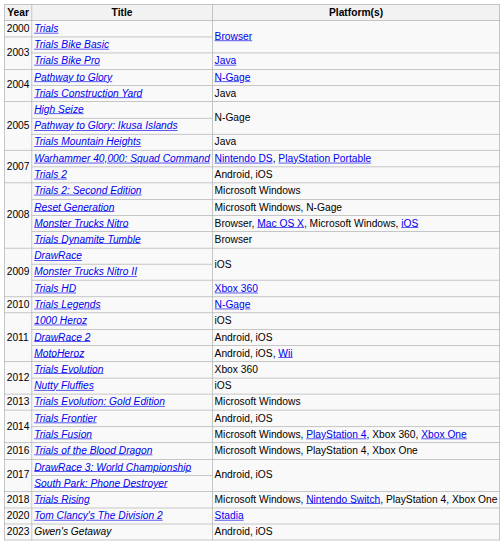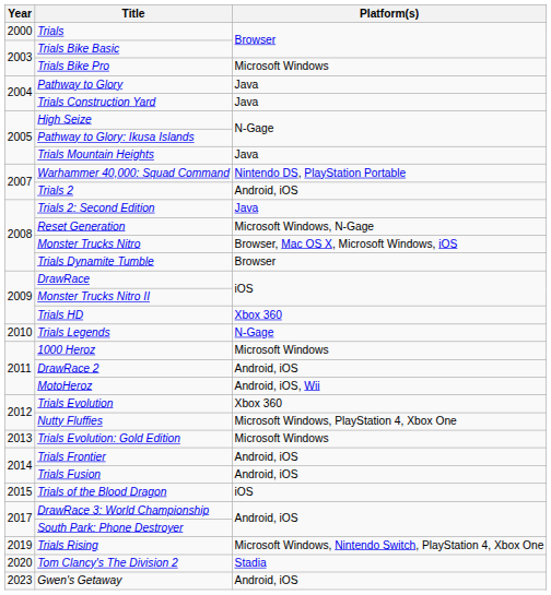 <table class="wikitable sortable">
 <tr>
 <th>Year</th>
 <th>Title</th>
 <th>Platform(s)</th>
 </tr>
 <tr>
 <td>2000</td>
 <td><em><a href='#'>Trials</a></em></td>
 <td rowspan="2"><a href='#'>Browser</a></td>
 </tr>
 <tr>
 <td rowspan="2">2003</td>
 <td><em><a href='#'>Trials Bike Basic</a></em></td>
 </tr>
 <tr>
 <td><em><a href='#'>Trials Bike Pro</a></em></td>
-<td><a href='#'>Java</a></td>
+<td>Microsoft Windows</td>
 </tr>
 <tr>
 <td rowspan="2">2004</td>
 <td><em><a href='#'>Pathway to Glory</a></em></td>
-<td><a href='#'>N-Gage</a></td>
+<td>Java</td>
 </tr>
 <tr>
 <td><em><a href='#'>Trials Construction Yard</a></em></td>
 <td>Java</td>
 </tr>
 <tr>
 <td rowspan="3">2005</td>
 <td><em><a href='#'>High Seize</a></em></td>
 <td rowspan="2">N-Gage</td>
 </tr>
 <tr>
 <td><em><a href='#'>Pathway to Glory: Ikusa Islands</a></em></td>
 </tr>
 <tr>
 <td><em><a href='#'>Trials Mountain Heights</a></em></td>
 <td>Java</td>
 </tr>
 <tr>
 <td rowspan="2">2007</td>
 <td><em><a href='#'>Warhammer 40,000: Squad Command</a></em></td>
 <td><a href='#'>Nintendo DS</a>, <a href='#'>PlayStation Portable</a></td>
 </tr>
 <tr>
 <td><em><a href='#'>Trials 2</a></em></td>
 <td>Android, iOS</td>
 </tr>
 <tr>
 <td rowspan="4">2008</td>
 <td><em><a href='#'>Trials 2: Second Edition</a></em></td>
-<td>Microsoft Windows</td>
+<td><a href='#'>Java</a></td>
 </tr>
 <tr>
 <td><em><a href='#'>Reset Generation</a></em></td>
 <td>Microsoft Windows, N-Gage</td>
 </tr>
 <tr>
 <td><em><a href='#'>Monster Trucks Nitro</a></em></td>
 <td>Browser, <a href='#'>Mac OS X</a>, Microsoft Windows, <a href='#'>iOS</a></td>
 </tr>
 <tr>
 <td><em><a href='#'>Trials Dynamite Tumble</a></em></td>
 <td>Browser</td>
 </tr>
 <tr>
 <td rowspan="3">2009</td>
 <td><em><a href='#'>DrawRace</a></em></td>
 <td rowspan="2">iOS</td>
 </tr>
 <tr>
 <td><em><a href='#'>Monster Trucks Nitro II</a></em></td>
 </tr>
 <tr>
 <td><em><a href='#'>Trials HD</a></em></td>
 <td><a href='#'>Xbox 360</a></td>
 </tr>
 <tr>
 <td>2010</td>
 <td><em><a href='#'>Trials Legends</a></em></td>
 <td><a href='#'>N-Gage</a></td>
 </tr>
 <tr>
 <td rowspan="3">2011</td>
 <td><em><a href='#'>1000 Heroz</a></em></td>
-<td>iOS</td>
+<td>Microsoft Windows</td>
 </tr>
 <tr>
 <td><em><a href='#'>DrawRace 2</a></em></td>
 <td>Android, iOS</td>
 </tr>
 <tr>
 <td><em><a href='#'>MotoHeroz</a></em></td>
 <td>Android, iOS, <a href='#'>Wii</a></td>
 </tr>
 <tr>
 <td rowspan="2">2012</td>
 <td><em><a href='#'>Trials Evolution</a></em></td>
 <td>Xbox 360</td>
 </tr>
 <tr>
 <td><em><a href='#'>Nutty Fluffies</a></em></td>
-<td>iOS</td>
+<td>Microsoft Windows, PlayStation 4, Xbox One</td>
 </tr>
 <tr>
 <td>2013</td>
 <td><em><a href='#'>Trials Evolution: Gold Edition</a></em></td>
 <td>Microsoft Windows</td>
 </tr>
 <tr>
 <td rowspan="2">2014</td>
 <td><em><a href='#'>Trials Frontier</a></em></td>
 <td>Android, iOS</td>
 </tr>
 <tr>
 <td><em><a href='#'>Trials Fusion</a></em></td>
-<td>Microsoft Windows, <a href='#'>PlayStation 4</a>, Xbox 360, <a href='#'>Xbox One</a></td>
+<td>Android, iOS</td>
 </tr>
 <tr>
-<td>2016</td>
+<td>2015</td>
 <td><em><a href='#'>Trials of the Blood Dragon</a></em></td>
-<td>Microsoft Windows, PlayStation 4, Xbox One</td>
+<td>iOS</td>
 </tr>
 <tr>
 <td rowspan="2">2017</td>
 <td><em><a href='#'>DrawRace 3: World Championship</a></em></td>
 <td rowspan="2">Android, iOS</td>
 </tr>
 <tr>
 <td><em><a href='#'>South Park: Phone Destroyer</a></em></td>
 </tr>
 <tr>
-<td>2018</td>
+<td>2019</td>
 <td><em><a href='#'>Trials Rising</a></em></td>
 <td>Microsoft Windows, <a href='#'>Nintendo Switch</a>, PlayStation 4, Xbox One</td>
 </tr>
 <tr>
 <td>2020</td>
 <td><em><a href='#'>Tom Clancy's The Division 2</a></em></td>
 <td><a href='#'>Stadia</a></td>
 </tr>
 <tr>
 <td>2023</td>
 <td><em>Gwen's Getaway</em></td>
 <td>Android, iOS</td>
 </tr>
 </table>
